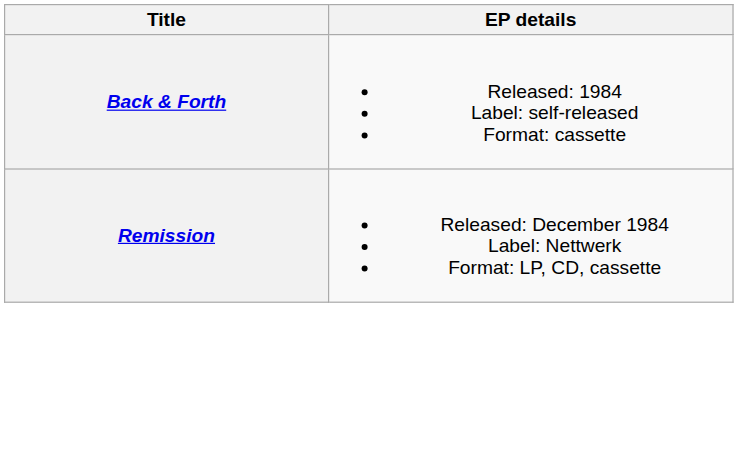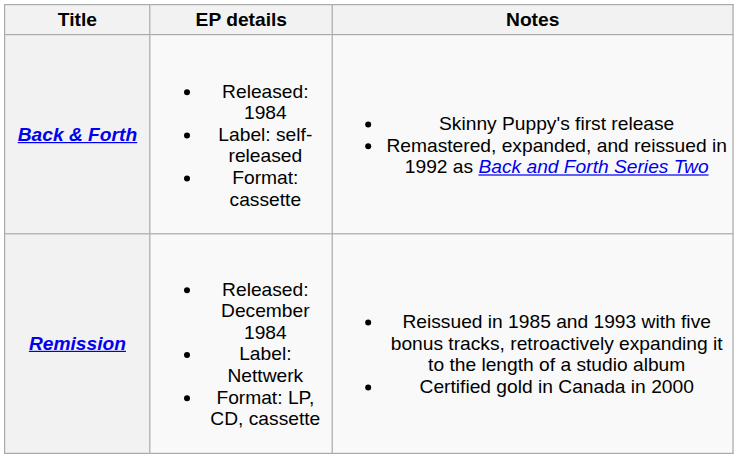 <table class="wikitable plainrowheaders" style="text-align:center;">
 <tr>
 <th scope="col" width="20%">Title</th>
 <th scope="col" width="25%">EP details</th>
+<th scope="col" width="55%">Notes</th>
 </tr>
 <tr>
 <th scope="row"><em><a href='#'>Back & Forth</a></em></th>
 <td><br><ul><li>Released: 1984</li><li>Label: self-released</li><li>Format: cassette</li></ul></td>
+<td><br><ul><li>Skinny Puppy's first release</li><li>Remastered, expanded, and reissued in 1992 as <em><a href='#'>Back and Forth Series Two</a></em></li></ul></td>
 </tr>
 <tr>
 <th scope="row"><em><a href='#'>Remission</a></em></th>
 <td><br><ul><li>Released: December 1984</li><li>Label: Nettwerk</li><li>Format: LP, CD, cassette</li></ul></td>
+<td><br><ul><li>Reissued in 1985 and 1993 with five bonus tracks, retroactively expanding it to the length of a studio album</li><li>Certified gold in Canada in 2000</li></ul></td>
 </tr>
 </table>
